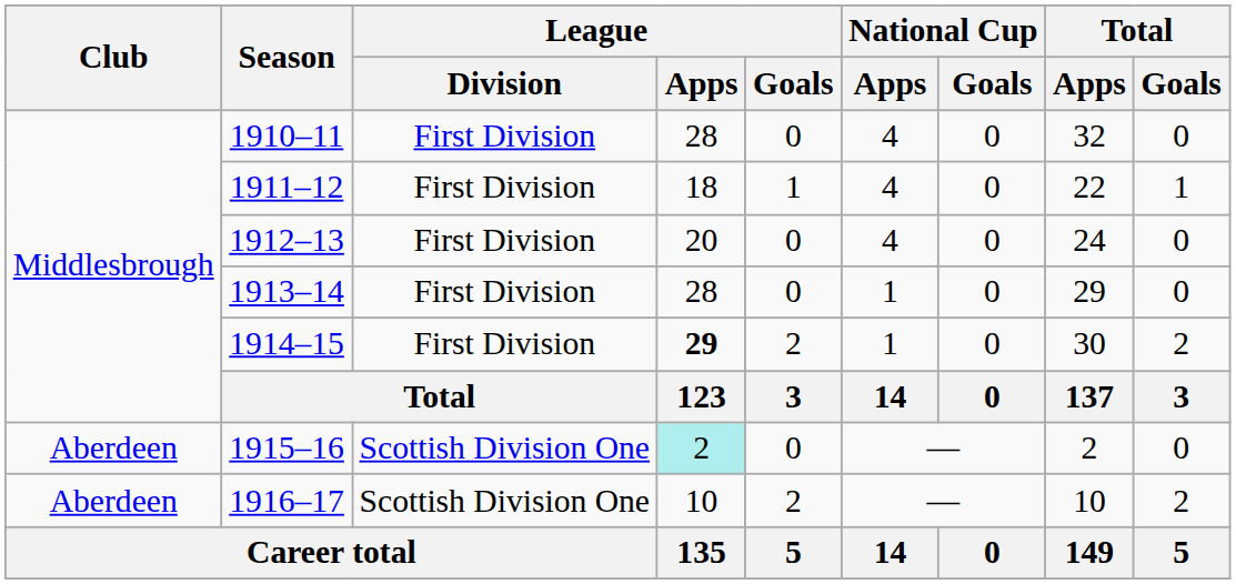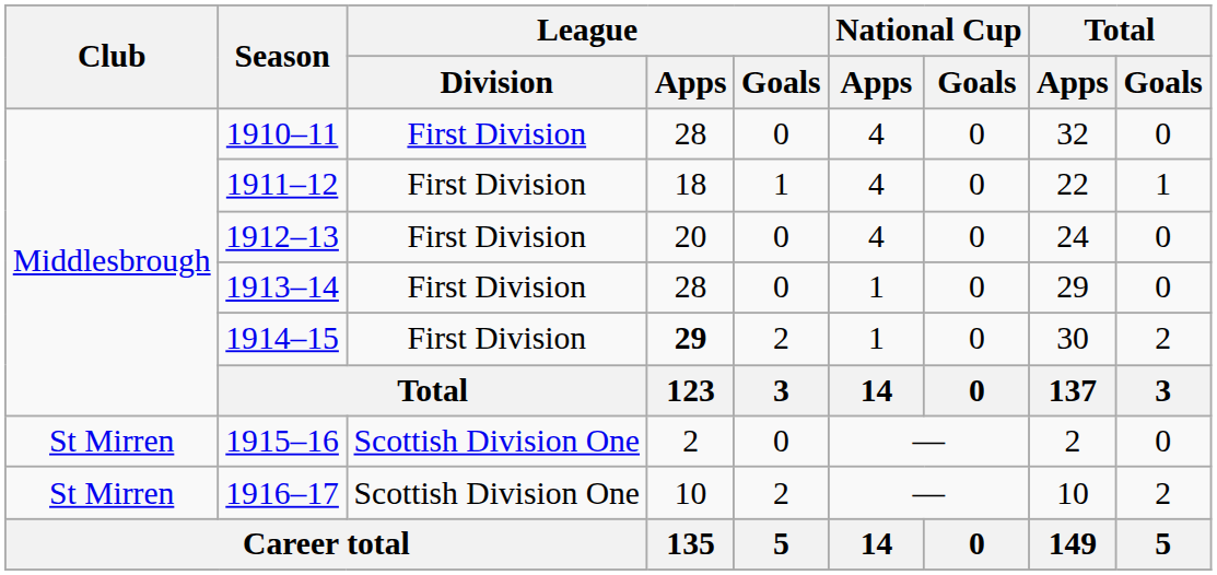 <table class="wikitable" style="text-align: center">
 <tr>
 <th rowspan="2">Club</th>
 <th rowspan="2">Season</th>
 <th colspan="3">League</th>
 <th colspan="2">National Cup</th>
 <th colspan="2">Total</th>
 </tr>
 <tr>
 <th>Division</th>
 <th>Apps</th>
 <th>Goals</th>
 <th>Apps</th>
 <th>Goals</th>
 <th>Apps</th>
 <th>Goals</th>
 </tr>
 <tr>
 <td rowspan="6"><a href='#'>Middlesbrough</a></td>
 <td><a href='#'>1910–11</a></td>
 <td><a href='#'>First Division</a></td>
 <td>28</td>
 <td>0</td>
 <td>4</td>
 <td>0</td>
 <td>32</td>
 <td>0</td>
 </tr>
 <tr>
 <td><a href='#'>1911–12</a></td>
 <td>First Division</td>
 <td>18</td>
 <td>1</td>
 <td>4</td>
 <td>0</td>
 <td>22</td>
 <td>1</td>
 </tr>
 <tr>
 <td><a href='#'>1912–13</a></td>
 <td>First Division</td>
 <td>20</td>
 <td>0</td>
 <td>4</td>
 <td>0</td>
 <td>24</td>
 <td>0</td>
 </tr>
 <tr>
 <td><a href='#'>1913–14</a></td>
 <td>First Division</td>
 <td>28</td>
 <td>0</td>
 <td>1</td>
 <td>0</td>
 <td>29</td>
 <td>0</td>
 </tr>
 <tr>
 <td><a href='#'>1914–15</a></td>
 <td>First Division</td>
 <td><strong>29</strong></td>
 <td>2</td>
 <td>1</td>
 <td>0</td>
 <td>30</td>
 <td>2</td>
 </tr>
 <tr>
 <th colspan="2">Total</th>
 <th>123</th>
 <th>3</th>
 <th>14</th>
 <th>0</th>
 <th>137</th>
 <th>3</th>
 </tr>
 <tr>
-<td><a href='#'>Aberdeen</a></td>
+<td><a href='#'>St Mirren</a></td>
 <td><a href='#'>1915–16</a></td>
 <td><a href='#'>Scottish Division One</a></td>
-<td style="background: paleturquoise;">2</td>
+<td>2</td>
 <td>0</td>
 <td colspan="2">—</td>
 <td>2</td>
 <td>0</td>
 </tr>
 <tr>
-<td><a href='#'>Aberdeen</a></td>
+<td><a href='#'>St Mirren</a></td>
 <td><a href='#'>1916–17</a></td>
 <td>Scottish Division One</td>
 <td>10</td>
 <td>2</td>
 <td colspan="2">—</td>
 <td>10</td>
 <td>2</td>
 </tr>
 <tr>
 <th colspan="3">Career total</th>
 <th>135</th>
 <th>5</th>
 <th>14</th>
 <th>0</th>
 <th>149</th>
 <th>5</th>
 </tr>
 </table>
